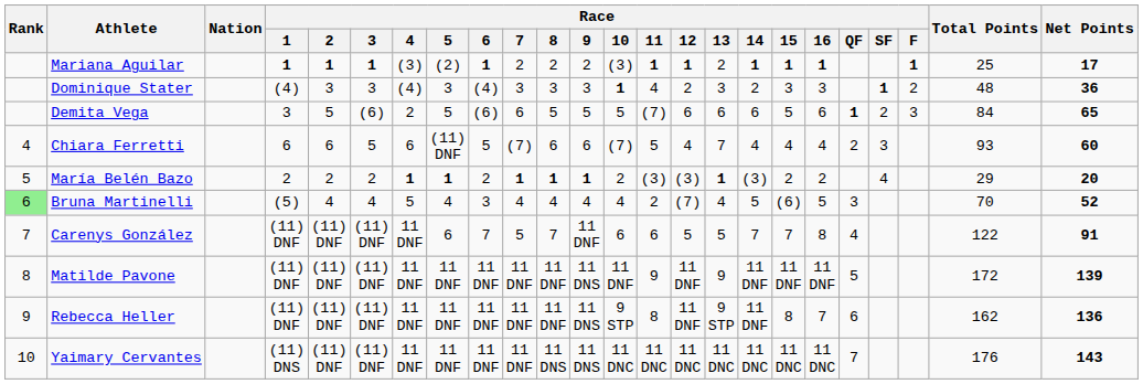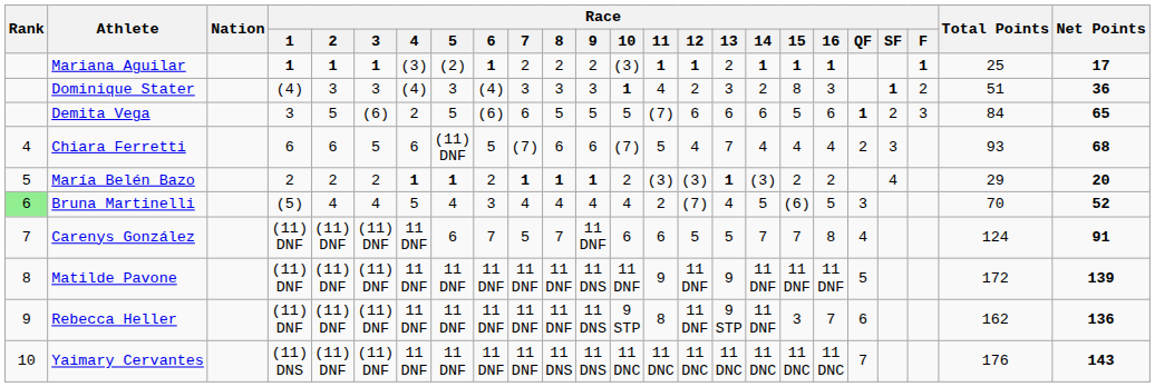 <table class="wikitable" style="text-align:center">
 <tr>
 <th rowspan="2">Rank</th>
 <th rowspan="2">Athlete</th>
 <th rowspan="2">Nation</th>
 <th colspan="19">Race</th>
 <th rowspan="2">Total Points</th>
 <th rowspan="2">Net Points</th>
 </tr>
 <tr>
 <th width=20>1</th>
 <th width=20>2</th>
 <th width=20>3</th>
 <th width=20>4</th>
 <th width=20>5</th>
 <th width=20>6</th>
 <th width=20>7</th>
 <th width=20>8</th>
 <th width=20>9</th>
 <th width=20>10</th>
 <th width=20>11</th>
 <th width=20>12</th>
 <th width=20>13</th>
 <th width=20>14</th>
 <th width=20>15</th>
 <th width=20>16</th>
 <th width=20>QF</th>
 <th width=20>SF</th>
 <th width=20>F</th>
 </tr>
 <tr>
 <td></td>
 <td align=left><a href='#'>Mariana Aguilar</a></td>
 <td align=left></td>
 <td><strong>1</strong></td>
 <td><strong>1</strong></td>
 <td><strong>1</strong></td>
 <td>(3)</td>
 <td>(2)</td>
 <td><strong>1</strong></td>
 <td>2</td>
 <td>2</td>
 <td>2</td>
 <td>(3)</td>
 <td><strong>1</strong></td>
 <td><strong>1</strong></td>
 <td>2</td>
 <td><strong>1</strong></td>
 <td><strong>1</strong></td>
 <td><strong>1</strong></td>
 <td></td>
 <td></td>
 <td><strong>1</strong></td>
 <td>25</td>
 <td><strong>17</strong></td>
 </tr>
 <tr>
 <td></td>
 <td align=left><a href='#'>Dominique Stater</a></td>
 <td align=left></td>
 <td>(4)</td>
 <td>3</td>
 <td>3</td>
 <td>(4)</td>
 <td>3</td>
 <td>(4)</td>
 <td>3</td>
 <td>3</td>
 <td>3</td>
 <td><strong>1</strong></td>
 <td>4</td>
 <td>2</td>
 <td>3</td>
 <td>2</td>
-<td>3</td>
+<td>8</td>
 <td>3</td>
 <td></td>
 <td><strong>1</strong></td>
 <td>2</td>
-<td>48</td>
+<td>51</td>
 <td><strong>36</strong></td>
 </tr>
 <tr>
 <td></td>
 <td align=left><a href='#'>Demita Vega</a></td>
 <td align=left></td>
 <td>3</td>
 <td>5</td>
 <td>(6)</td>
 <td>2</td>
 <td>5</td>
 <td>(6)</td>
 <td>6</td>
 <td>5</td>
 <td>5</td>
 <td>5</td>
 <td>(7)</td>
 <td>6</td>
 <td>6</td>
 <td>6</td>
 <td>5</td>
 <td>6</td>
 <td><strong>1</strong></td>
 <td>2</td>
 <td>3</td>
 <td>84</td>
 <td><strong>65</strong></td>
 </tr>
 <tr>
 <td>4</td>
 <td align=left><a href='#'>Chiara Ferretti</a></td>
 <td align=left></td>
 <td>6</td>
 <td>6</td>
 <td>5</td>
 <td>6</td>
 <td>(11)<br>DNF</td>
 <td>5</td>
 <td>(7)</td>
 <td>6</td>
 <td>6</td>
 <td>(7)</td>
 <td>5</td>
 <td>4</td>
 <td>7</td>
 <td>4</td>
 <td>4</td>
 <td>4</td>
 <td>2</td>
 <td>3</td>
 <td></td>
 <td>93</td>
-<td><strong>60</strong></td>
+<td><strong>68</strong></td>
 </tr>
 <tr>
 <td>5</td>
 <td align=left><a href='#'>María Belén Bazo</a></td>
 <td align=left></td>
 <td>2</td>
 <td>2</td>
 <td>2</td>
 <td><strong>1</strong></td>
 <td><strong>1</strong></td>
 <td>2</td>
 <td><strong>1</strong></td>
 <td><strong>1</strong></td>
 <td><strong>1</strong></td>
 <td>2</td>
 <td>(3)</td>
 <td>(3)</td>
 <td><strong>1</strong></td>
 <td>(3)</td>
 <td>2</td>
 <td>2</td>
 <td></td>
 <td>4</td>
 <td></td>
 <td>29</td>
 <td><strong>20</strong></td>
 </tr>
 <tr>
 <td style="background: lightgreen;">6</td>
 <td align=left><a href='#'>Bruna Martinelli</a></td>
 <td align=left></td>
 <td>(5)</td>
 <td>4</td>
 <td>4</td>
 <td>5</td>
 <td>4</td>
 <td>3</td>
 <td>4</td>
 <td>4</td>
 <td>4</td>
 <td>4</td>
 <td>2</td>
 <td>(7)</td>
 <td>4</td>
 <td>5</td>
 <td>(6)</td>
 <td>5</td>
 <td>3</td>
 <td></td>
 <td></td>
 <td>70</td>
 <td><strong>52</strong></td>
 </tr>
 <tr>
 <td>7</td>
 <td align=left><a href='#'>Carenys González</a></td>
 <td align=left></td>
 <td>(11)<br>DNF</td>
 <td>(11)<br>DNF</td>
 <td>(11)<br>DNF</td>
 <td>11<br>DNF</td>
 <td>6</td>
 <td>7</td>
 <td>5</td>
 <td>7</td>
 <td>11<br>DNF</td>
 <td>6</td>
 <td>6</td>
 <td>5</td>
 <td>5</td>
 <td>7</td>
 <td>7</td>
 <td>8</td>
 <td>4</td>
 <td></td>
 <td></td>
-<td>122</td>
+<td>124</td>
 <td><strong>91</strong></td>
 </tr>
 <tr>
 <td>8</td>
 <td align=left><a href='#'>Matilde Pavone</a></td>
 <td align=left></td>
 <td>(11)<br>DNF</td>
 <td>(11)<br>DNF</td>
 <td>(11)<br>DNF</td>
 <td>11<br>DNF</td>
 <td>11<br>DNF</td>
 <td>11<br>DNF</td>
 <td>11<br>DNF</td>
 <td>11<br>DNF</td>
 <td>11<br>DNS</td>
 <td>11<br>DNF</td>
 <td>9</td>
 <td>11<br>DNF</td>
 <td>9</td>
 <td>11<br>DNF</td>
 <td>11<br>DNF</td>
 <td>11<br>DNF</td>
 <td>5</td>
 <td></td>
 <td></td>
 <td>172</td>
 <td><strong>139</strong></td>
 </tr>
 <tr>
 <td>9</td>
 <td align=left><a href='#'>Rebecca Heller</a></td>
 <td align=left></td>
 <td>(11)<br>DNF</td>
 <td>(11)<br>DNF</td>
 <td>(11)<br>DNF</td>
 <td>11<br>DNF</td>
 <td>11<br>DNF</td>
 <td>11<br>DNF</td>
 <td>11<br>DNF</td>
 <td>11<br>DNF</td>
 <td>11<br>DNS</td>
 <td>9<br>STP</td>
 <td>8</td>
 <td>11<br>DNF</td>
 <td>9<br>STP</td>
 <td>11<br>DNF</td>
-<td>8</td>
+<td>3</td>
 <td>7</td>
 <td>6</td>
 <td></td>
 <td></td>
 <td>162</td>
 <td><strong>136</strong></td>
 </tr>
 <tr>
 <td>10</td>
 <td align=left><a href='#'>Yaimary Cervantes</a></td>
 <td align=left></td>
 <td>(11)<br>DNS</td>
 <td>(11)<br>DNF</td>
 <td>(11)<br>DNF</td>
 <td>11<br>DNF</td>
 <td>11<br>DNF</td>
 <td>11<br>DNF</td>
 <td>11<br>DNF</td>
 <td>11<br>DNS</td>
 <td>11<br>DNS</td>
 <td>11<br>DNC</td>
 <td>11<br>DNC</td>
 <td>11<br>DNC</td>
 <td>11<br>DNC</td>
 <td>11<br>DNC</td>
 <td>11<br>DNC</td>
 <td>11<br>DNC</td>
 <td>7</td>
 <td></td>
 <td></td>
 <td>176</td>
 <td><strong>143</strong></td>
 </tr>
 </table>
